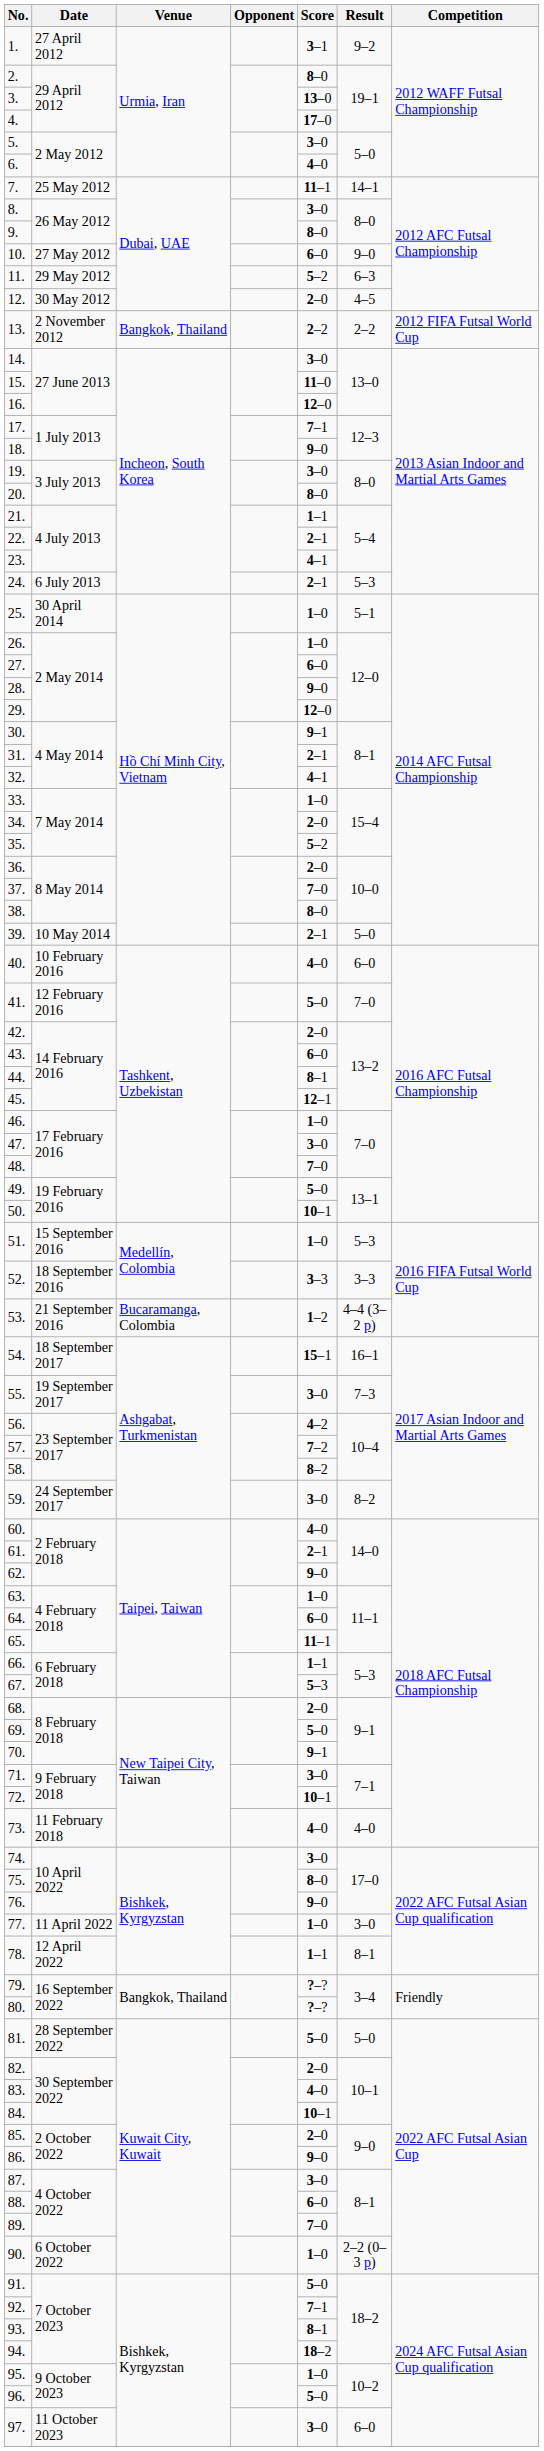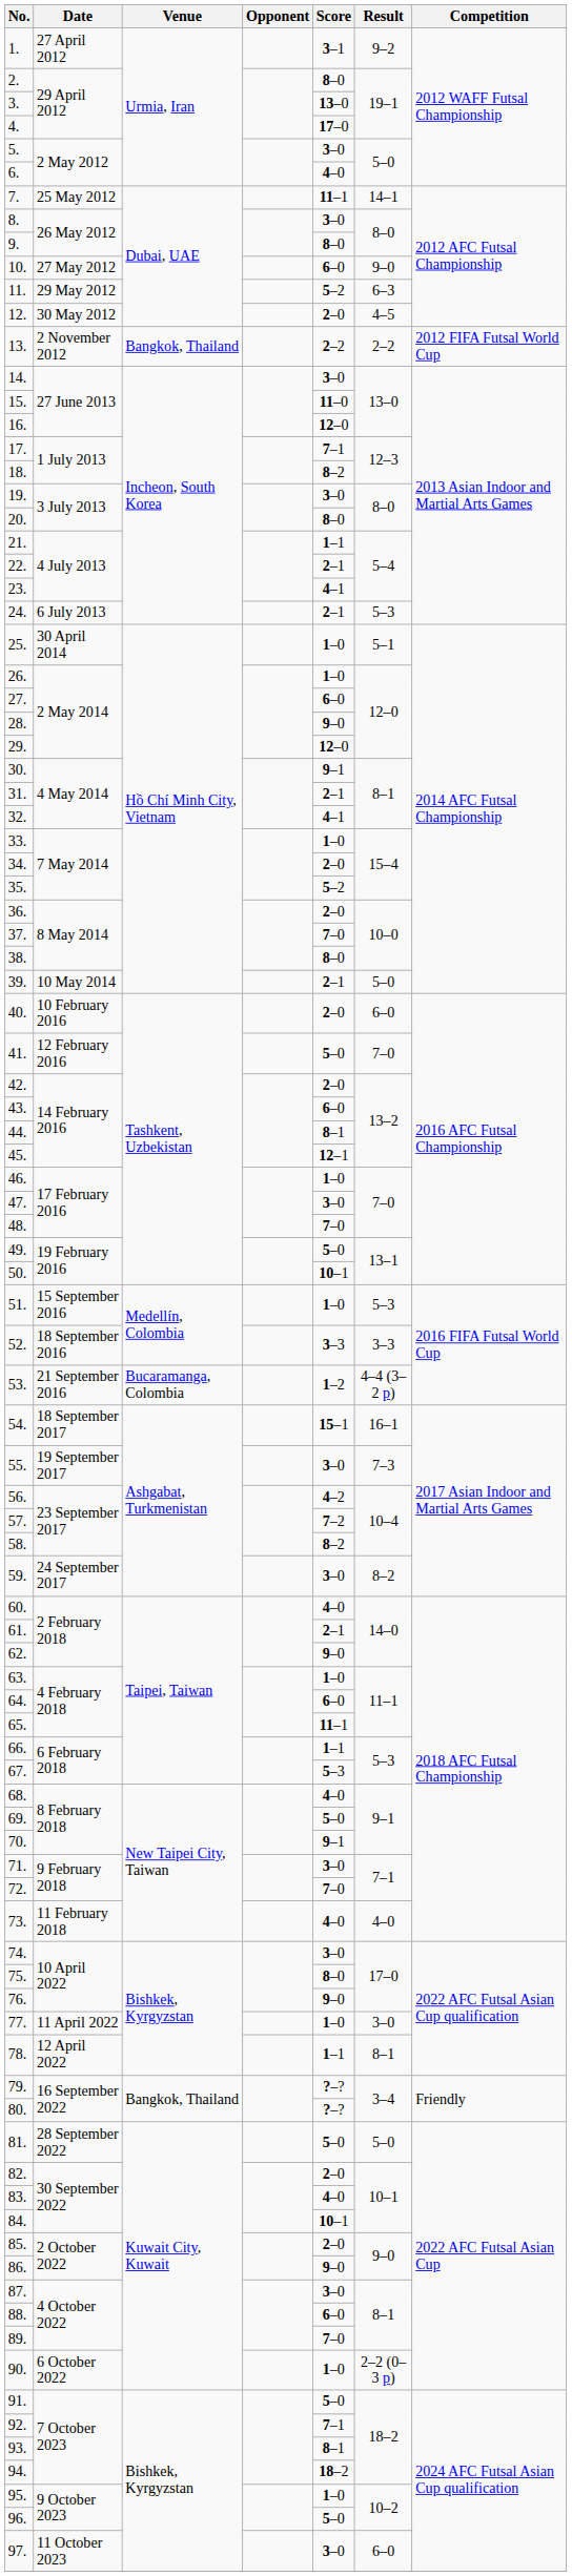 <table class="wikitable">
 <tr>
 <th>No.</th>
 <th>Date</th>
 <th>Venue</th>
 <th>Opponent</th>
 <th>Score</th>
 <th>Result</th>
 <th>Competition</th>
 </tr>
 <tr>
 <td>1.</td>
 <td>27 April 2012</td>
 <td rowspan=6><a href='#'>Urmia</a>, <a href='#'>Iran</a></td>
 <td></td>
 <td align=center><strong>3</strong>–1</td>
 <td align=center>9–2</td>
 <td rowspan=6><a href='#'>2012 WAFF Futsal Championship</a></td>
 </tr>
 <tr>
 <td>2.</td>
 <td rowspan=3>29 April 2012</td>
 <td rowspan=3></td>
 <td align=center><strong>8</strong>–0</td>
 <td rowspan=3 align=center>19–1</td>
 </tr>
 <tr>
 <td>3.</td>
 <td align=center><strong>13</strong>–0</td>
 </tr>
 <tr>
 <td>4.</td>
 <td align=center><strong>17</strong>–0</td>
 </tr>
 <tr>
 <td>5.</td>
 <td rowspan=2>2 May 2012</td>
 <td rowspan=2></td>
 <td align=center><strong>3</strong>–0</td>
 <td rowspan=2 align=center>5–0</td>
 </tr>
 <tr>
 <td>6.</td>
 <td align=center><strong>4</strong>–0</td>
 </tr>
 <tr>
 <td>7.</td>
 <td>25 May 2012</td>
 <td rowspan=6><a href='#'>Dubai</a>, <a href='#'>UAE</a></td>
 <td></td>
 <td align=center><strong>11</strong>–1</td>
 <td align=center>14–1</td>
 <td rowspan=6><a href='#'>2012 AFC Futsal Championship</a></td>
 </tr>
 <tr>
 <td>8.</td>
 <td rowspan=2>26 May 2012</td>
 <td rowspan=2></td>
 <td align=center><strong>3</strong>–0</td>
 <td rowspan=2 align=center>8–0</td>
 </tr>
 <tr>
 <td>9.</td>
 <td align=center><strong>8</strong>–0</td>
 </tr>
 <tr>
 <td>10.</td>
 <td>27 May 2012</td>
 <td></td>
 <td align=center><strong>6</strong>–0</td>
 <td align=center>9–0</td>
 </tr>
 <tr>
 <td>11.</td>
 <td>29 May 2012</td>
 <td></td>
 <td align=center><strong>5</strong>–2</td>
 <td align=center>6–3</td>
 </tr>
 <tr>
 <td>12.</td>
 <td>30 May 2012</td>
 <td></td>
 <td align=center><strong>2</strong>–0</td>
 <td align=center>4–5 </td>
 </tr>
 <tr>
 <td>13.</td>
 <td>2 November 2012</td>
 <td><a href='#'>Bangkok</a>, <a href='#'>Thailand</a></td>
 <td></td>
 <td align=center><strong>2</strong>–2</td>
 <td align=center>2–2</td>
 <td><a href='#'>2012 FIFA Futsal World Cup</a></td>
 </tr>
 <tr>
 <td>14.</td>
 <td rowspan=3>27 June 2013</td>
 <td rowspan=11><a href='#'>Incheon</a>, <a href='#'>South Korea</a></td>
 <td rowspan=3></td>
 <td align=center><strong>3</strong>–0</td>
 <td rowspan=3 align=center>13–0</td>
 <td rowspan=11><a href='#'>2013 Asian Indoor and Martial Arts Games</a></td>
 </tr>
 <tr>
 <td>15.</td>
 <td align=center><strong>11</strong>–0</td>
 </tr>
 <tr>
 <td>16.</td>
 <td align=center><strong>12</strong>–0</td>
 </tr>
 <tr>
 <td>17.</td>
 <td rowspan=2>1 July 2013</td>
 <td rowspan=2></td>
 <td align=center><strong>7</strong>–1</td>
 <td rowspan=2 align=center>12–3</td>
 </tr>
 <tr>
 <td>18.</td>
-<td align=center><strong>9</strong>–0</td>
+<td align=center><strong>8</strong>–2</td>
 </tr>
 <tr>
 <td>19.</td>
 <td rowspan=2>3 July 2013</td>
 <td rowspan=2></td>
 <td align=center><strong>3</strong>–0</td>
 <td rowspan=2 align=center>8–0</td>
 </tr>
 <tr>
 <td>20.</td>
 <td align=center><strong>8</strong>–0</td>
 </tr>
 <tr>
 <td>21.</td>
 <td rowspan=3>4 July 2013</td>
 <td rowspan=3></td>
 <td align=center><strong>1</strong>–1</td>
 <td rowspan=3 align=center>5–4</td>
 </tr>
 <tr>
 <td>22.</td>
 <td align=center><strong>2</strong>–1</td>
 </tr>
 <tr>
 <td>23.</td>
 <td align=center><strong>4</strong>–1</td>
 </tr>
 <tr>
 <td>24.</td>
 <td>6 July 2013</td>
 <td></td>
 <td align=center><strong>2</strong>–1</td>
 <td align=center>5–3</td>
 </tr>
 <tr>
 <td>25.</td>
 <td>30 April 2014</td>
 <td rowspan=15><a href='#'>Hồ Chí Minh City</a>, <a href='#'>Vietnam</a></td>
 <td></td>
 <td align=center><strong>1</strong>–0</td>
 <td align=center>5–1</td>
 <td rowspan=15><a href='#'>2014 AFC Futsal Championship</a></td>
 </tr>
 <tr>
 <td>26.</td>
 <td rowspan=4>2 May 2014</td>
 <td rowspan=4></td>
 <td align=center><strong>1</strong>–0</td>
 <td rowspan=4 align=center>12–0</td>
 </tr>
 <tr>
 <td>27.</td>
 <td align=center><strong>6</strong>–0</td>
 </tr>
 <tr>
 <td>28.</td>
 <td align=center><strong>9</strong>–0</td>
 </tr>
 <tr>
 <td>29.</td>
 <td align=center><strong>12</strong>–0</td>
 </tr>
 <tr>
 <td>30.</td>
 <td rowspan=3>4 May 2014</td>
 <td rowspan=3></td>
 <td align=center><strong>9</strong>–1</td>
 <td rowspan=3 align=center>8–1</td>
 </tr>
 <tr>
 <td>31.</td>
 <td align=center><strong>2</strong>–1</td>
 </tr>
 <tr>
 <td>32.</td>
 <td align=center><strong>4</strong>–1</td>
 </tr>
 <tr>
 <td>33.</td>
 <td rowspan=3>7 May 2014</td>
 <td rowspan=3></td>
 <td align=center><strong>1</strong>–0</td>
 <td rowspan=3 align=center>15–4</td>
 </tr>
 <tr>
 <td>34.</td>
 <td align=center><strong>2</strong>–0</td>
 </tr>
 <tr>
 <td>35.</td>
 <td align=center><strong>5</strong>–2</td>
 </tr>
 <tr>
 <td>36.</td>
 <td rowspan=3>8 May 2014</td>
 <td rowspan=3></td>
 <td align=center><strong>2</strong>–0</td>
 <td rowspan=3 align=center>10–0</td>
 </tr>
 <tr>
 <td>37.</td>
 <td align=center><strong>7</strong>–0</td>
 </tr>
 <tr>
 <td>38.</td>
 <td align=center><strong>8</strong>–0</td>
 </tr>
 <tr>
 <td>39.</td>
 <td>10 May 2014</td>
 <td></td>
 <td align=center><strong>2</strong>–1</td>
 <td align=center>5–0</td>
 </tr>
 <tr>
 <td>40.</td>
 <td>10 February 2016</td>
 <td rowspan=11><a href='#'>Tashkent</a>, <a href='#'>Uzbekistan</a></td>
 <td></td>
-<td align=center><strong>4</strong>–0</td>
+<td align=center><strong>2</strong>–0</td>
 <td align=center>6–0</td>
 <td rowspan=11><a href='#'>2016 AFC Futsal Championship</a></td>
 </tr>
 <tr>
 <td>41.</td>
 <td>12 February 2016</td>
 <td></td>
 <td align=center><strong>5</strong>–0</td>
 <td align=center>7–0</td>
 </tr>
 <tr>
 <td>42.</td>
 <td rowspan=4>14 February 2016</td>
 <td rowspan=4></td>
 <td align=center><strong>2</strong>–0</td>
 <td rowspan=4 align=center>13–2</td>
 </tr>
 <tr>
 <td>43.</td>
 <td align=center><strong>6</strong>–0</td>
 </tr>
 <tr>
 <td>44.</td>
 <td align=center><strong>8</strong>–1</td>
 </tr>
 <tr>
 <td>45.</td>
 <td align=center><strong>12</strong>–1</td>
 </tr>
 <tr>
 <td>46.</td>
 <td rowspan=3>17 February 2016</td>
 <td rowspan=3></td>
 <td align=center><strong>1</strong>–0</td>
 <td rowspan=3 align=center>7–0</td>
 </tr>
 <tr>
 <td>47.</td>
 <td align=center><strong>3</strong>–0</td>
 </tr>
 <tr>
 <td>48.</td>
 <td align=center><strong>7</strong>–0</td>
 </tr>
 <tr>
 <td>49.</td>
 <td rowspan=2>19 February 2016</td>
 <td rowspan=2></td>
 <td align=center><strong>5</strong>–0</td>
 <td rowspan=2 align=center>13–1</td>
 </tr>
 <tr>
 <td>50.</td>
 <td align=center><strong>10</strong>–1</td>
 </tr>
 <tr>
 <td>51.</td>
 <td>15 September 2016</td>
 <td rowspan=2><a href='#'>Medellín</a>, <a href='#'>Colombia</a></td>
 <td></td>
 <td align=center><strong>1</strong>–0</td>
 <td align=center>5–3</td>
 <td rowspan=3><a href='#'>2016 FIFA Futsal World Cup</a></td>
 </tr>
 <tr>
 <td>52.</td>
 <td>18 September 2016</td>
 <td></td>
 <td align=center><strong>3</strong>–3</td>
 <td align=center>3–3</td>
 </tr>
 <tr>
 <td>53.</td>
 <td>21 September 2016</td>
 <td><a href='#'>Bucaramanga</a>, Colombia</td>
 <td></td>
 <td align=center><strong>1</strong>–2</td>
 <td align=center>4–4  (3–2 <a href='#'>p</a>)</td>
 </tr>
 <tr>
 <td>54.</td>
 <td>18 September 2017</td>
 <td rowspan=6><a href='#'>Ashgabat</a>, <a href='#'>Turkmenistan</a></td>
 <td></td>
 <td align=center><strong>15</strong>–1</td>
 <td align=center>16–1</td>
 <td rowspan=6><a href='#'>2017 Asian Indoor and Martial Arts Games</a></td>
 </tr>
 <tr>
 <td>55.</td>
 <td>19 September 2017</td>
 <td></td>
 <td align=center><strong>3</strong>–0</td>
 <td align=center>7–3</td>
 </tr>
 <tr>
 <td>56.</td>
 <td rowspan=3>23 September 2017</td>
 <td rowspan=3></td>
 <td align=center><strong>4</strong>–2</td>
 <td rowspan=3 align=center>10–4</td>
 </tr>
 <tr>
 <td>57.</td>
 <td align=center><strong>7</strong>–2</td>
 </tr>
 <tr>
 <td>58.</td>
 <td align=center><strong>8</strong>–2</td>
 </tr>
 <tr>
 <td>59.</td>
 <td>24 September 2017</td>
 <td></td>
 <td align=center><strong>3</strong>–0</td>
 <td align=center>8–2</td>
 </tr>
 <tr>
 <td>60.</td>
 <td rowspan=3>2 February 2018</td>
 <td rowspan=8><a href='#'>Taipei</a>, <a href='#'>Taiwan</a></td>
 <td rowspan=3></td>
 <td align=center><strong>4</strong>–0</td>
 <td rowspan=3 align=center>14–0</td>
 <td rowspan=14><a href='#'>2018 AFC Futsal Championship</a></td>
 </tr>
 <tr>
 <td>61.</td>
 <td align=center><strong>2</strong>–1</td>
 </tr>
 <tr>
 <td>62.</td>
 <td align=center><strong>9</strong>–0</td>
 </tr>
 <tr>
 <td>63.</td>
 <td rowspan=3>4 February 2018</td>
 <td rowspan=3></td>
 <td align=center><strong>1</strong>–0</td>
 <td rowspan=3 align=center>11–1</td>
 </tr>
 <tr>
 <td>64.</td>
 <td align=center><strong>6</strong>–0</td>
 </tr>
 <tr>
 <td>65.</td>
 <td align=center><strong>11</strong>–1</td>
 </tr>
 <tr>
 <td>66.</td>
 <td rowspan=2>6 February 2018</td>
 <td rowspan=2></td>
 <td align=center><strong>1</strong>–1</td>
 <td rowspan=2 align=center>5–3</td>
 </tr>
 <tr>
 <td>67.</td>
 <td align=center><strong>5</strong>–3</td>
 </tr>
 <tr>
 <td>68.</td>
 <td rowspan=3>8 February 2018</td>
 <td rowspan=6><a href='#'>New Taipei City</a>, Taiwan</td>
 <td rowspan=3></td>
-<td align=center><strong>2</strong>–0</td>
+<td align=center><strong>4</strong>–0</td>
 <td rowspan=3 align=center>9–1</td>
 </tr>
 <tr>
 <td>69.</td>
 <td align=center><strong>5</strong>–0</td>
 </tr>
 <tr>
 <td>70.</td>
 <td align=center><strong>9</strong>–1</td>
 </tr>
 <tr>
 <td>71.</td>
 <td rowspan=2>9 February 2018</td>
 <td rowspan=2></td>
 <td align=center><strong>3</strong>–0</td>
 <td rowspan=2 align=center>7–1</td>
 </tr>
 <tr>
 <td>72.</td>
-<td align=center><strong>10</strong>–1</td>
+<td align=center><strong>7</strong>–0</td>
 </tr>
 <tr>
 <td>73.</td>
 <td>11 February 2018</td>
 <td></td>
 <td align=center><strong>4</strong>–0</td>
 <td align=center>4–0</td>
 </tr>
 <tr>
 <td>74.</td>
 <td rowspan=3>10 April 2022</td>
 <td rowspan=5><a href='#'>Bishkek</a>, <a href='#'>Kyrgyzstan</a></td>
 <td rowspan=3></td>
 <td align=center><strong>3</strong>–0</td>
 <td rowspan=3 align=center>17–0</td>
 <td rowspan=5><a href='#'>2022 AFC Futsal Asian Cup qualification</a></td>
 </tr>
 <tr>
 <td>75.</td>
 <td align=center><strong>8</strong>–0</td>
 </tr>
 <tr>
 <td>76.</td>
 <td align=center><strong>9</strong>–0</td>
 </tr>
 <tr>
 <td>77.</td>
 <td>11 April 2022</td>
 <td></td>
 <td align=center><strong>1</strong>–0</td>
 <td align=center>3–0</td>
 </tr>
 <tr>
 <td>78.</td>
 <td>12 April 2022</td>
 <td></td>
 <td align=center><strong>1</strong>–1</td>
 <td align=center>8–1</td>
 </tr>
 <tr>
 <td>79.</td>
 <td rowspan=2>16 September 2022</td>
 <td rowspan=2>Bangkok, Thailand</td>
 <td rowspan=2></td>
 <td align=center><strong>?</strong>–?</td>
 <td rowspan=2 align=center>3–4</td>
 <td rowspan=2>Friendly</td>
 </tr>
 <tr>
 <td>80.</td>
 <td align=center><strong>?</strong>–?</td>
 </tr>
 <tr>
 <td>81.</td>
 <td>28 September 2022</td>
 <td rowspan=10><a href='#'>Kuwait City</a>, <a href='#'>Kuwait</a></td>
 <td></td>
 <td align=center><strong>5</strong>–0</td>
 <td align=center>5–0</td>
 <td rowspan=10><a href='#'>2022 AFC Futsal Asian Cup</a></td>
 </tr>
 <tr>
 <td>82.</td>
 <td rowspan=3>30 September 2022</td>
 <td rowspan=3></td>
 <td align=center><strong>2</strong>–0</td>
 <td rowspan=3 align=center>10–1</td>
 </tr>
 <tr>
 <td>83.</td>
 <td align=center><strong>4</strong>–0</td>
 </tr>
 <tr>
 <td>84.</td>
 <td align=center><strong>10</strong>–1</td>
 </tr>
 <tr>
 <td>85.</td>
 <td rowspan=2>2 October 2022</td>
 <td rowspan=2></td>
 <td align=center><strong>2</strong>–0</td>
 <td rowspan=2 align=center>9–0</td>
 </tr>
 <tr>
 <td>86.</td>
 <td align=center><strong>9</strong>–0</td>
 </tr>
 <tr>
 <td>87.</td>
 <td rowspan=3>4 October 2022</td>
 <td rowspan=3></td>
 <td align=center><strong>3</strong>–0</td>
 <td rowspan=3 align=center>8–1</td>
 </tr>
 <tr>
 <td>88.</td>
 <td align=center><strong>6</strong>–0</td>
 </tr>
 <tr>
 <td>89.</td>
 <td align=center><strong>7</strong>–0</td>
 </tr>
 <tr>
 <td>90.</td>
 <td>6 October 2022</td>
 <td></td>
 <td align=center><strong>1</strong>–0</td>
 <td align=center>2–2  (0–3 <a href='#'>p</a>)</td>
 </tr>
 <tr>
 <td>91.</td>
 <td rowspan=4>7 October 2023</td>
 <td rowspan=7>Bishkek, Kyrgyzstan</td>
 <td rowspan=4></td>
 <td align=center><strong>5</strong>–0</td>
 <td rowspan=4 align=center>18–2</td>
 <td rowspan=7><a href='#'>2024 AFC Futsal Asian Cup qualification</a></td>
 </tr>
 <tr>
 <td>92.</td>
 <td align=center><strong>7</strong>–1</td>
 </tr>
 <tr>
 <td>93.</td>
 <td align=center><strong>8</strong>–1</td>
 </tr>
 <tr>
 <td>94.</td>
 <td align=center><strong>18</strong>–2</td>
 </tr>
 <tr>
 <td>95.</td>
 <td rowspan=2>9 October 2023</td>
 <td rowspan=2></td>
 <td align=center><strong>1</strong>–0</td>
 <td rowspan=2 align=center>10–2</td>
 </tr>
 <tr>
 <td>96.</td>
 <td align=center><strong>5</strong>–0</td>
 </tr>
 <tr>
 <td>97.</td>
 <td>11 October 2023</td>
 <td></td>
 <td align=center><strong>3</strong>–0</td>
 <td align=center>6–0</td>
 </tr>
 <tr>
 </tr>
 </table>
